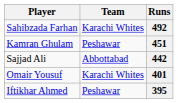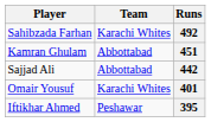 <table class="wikitable">
 <tr>
 <th>Player</th>
 <th>Team</th>
 <th>Runs</th>
 </tr>
 <tr>
 <td><a href='#'>Sahibzada Farhan</a></td>
 <td><a href='#'>Karachi Whites</a></td>
 <th>492</th>
 </tr>
 <tr>
 <td><a href='#'>Kamran Ghulam</a></td>
-<td><a href='#'>Peshawar</a></td>
+<td><a href='#'>Abbottabad</a></td>
 <th>451</th>
 </tr>
 <tr>
 <td>Sajjad Ali</td>
 <td><a href='#'>Abbottabad</a></td>
 <th>442</th>
 </tr>
 <tr>
 <td><a href='#'>Omair Yousuf</a></td>
 <td><a href='#'>Karachi Whites</a></td>
 <th>401</th>
 </tr>
 <tr>
 <td><a href='#'>Iftikhar Ahmed</a></td>
 <td><a href='#'>Peshawar</a></td>
 <th>395</th>
 </tr>
 </table>
